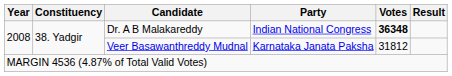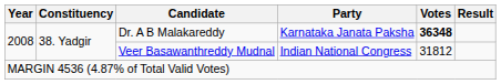 <table class="wikitable">
 <tr>
 <th>Year</th>
 <th>Constituency</th>
 <th>Candidate</th>
 <th>Party</th>
 <th>Votes</th>
 <th>Result</th>
 </tr>
 <tr>
 <td rowspan="2">2008</td>
 <td rowspan="2">38. Yadgir</td>
 <td>Dr. A B Malakareddy</td>
-<td><a href='#'>Indian National Congress</a></td>
+<td><a href='#'>Karnataka Janata Paksha</a></td>
 <td><strong>36348</strong></td>
 <td></td>
 </tr>
 <tr>
 <td><a href='#'>Veer Basawanthreddy Mudnal</a></td>
-<td><a href='#'>Karnataka Janata Paksha</a></td>
+<td><a href='#'>Indian National Congress</a></td>
 <td>31812</td>
 <td></td>
 </tr>
 <tr>
 <td colspan="6">MARGIN 4536 (4.87% of Total Valid Votes)</td>
 </tr>
 </table>
